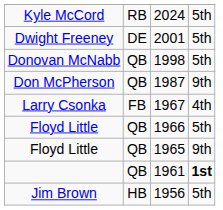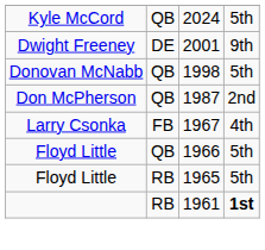 <table class="wikitable" style="text-align:center">
 <tr>
 </tr>
 <tr>
 <td><a href='#'>Kyle McCord</a></td>
-<td>RB</td>
+<td>QB</td>
 <td>2024</td>
 <td>5th</td>
 </tr>
 <tr>
 <td><a href='#'>Dwight Freeney</a></td>
 <td>DE</td>
 <td>2001</td>
-<td>5th</td>
+<td>9th</td>
 </tr>
 <tr>
 <td><a href='#'>Donovan McNabb</a></td>
 <td>QB</td>
 <td>1998</td>
 <td>5th</td>
 </tr>
 <tr>
 <td><a href='#'>Don McPherson</a></td>
 <td>QB</td>
 <td>1987</td>
-<td>9th</td>
+<td>2nd</td>
 </tr>
 <tr>
 <td><a href='#'>Larry Csonka</a></td>
 <td>FB</td>
 <td>1967</td>
 <td>4th</td>
 </tr>
 <tr>
 <td><a href='#'>Floyd Little</a></td>
 <td>QB</td>
 <td>1966</td>
 <td>5th</td>
 </tr>
 <tr>
 <td>Floyd Little</td>
-<td>QB</td>
+<td>RB</td>
 <td>1965</td>
-<td>9th</td>
+<td>5th</td>
 </tr>
 <tr>
 <td><strong><a href='#'></a></strong></td>
-<td>QB</td>
+<td>RB</td>
 <td>1961</td>
 <td><strong>1st</strong></td>
 </tr>
-<tr>
-<td><a href='#'>Jim Brown</a></td>
-<td>HB</td>
-<td>1956</td>
-<td>5th</td>
-</tr>
 </table>
